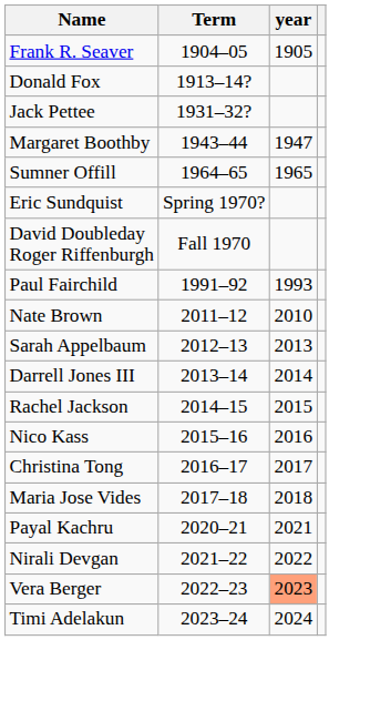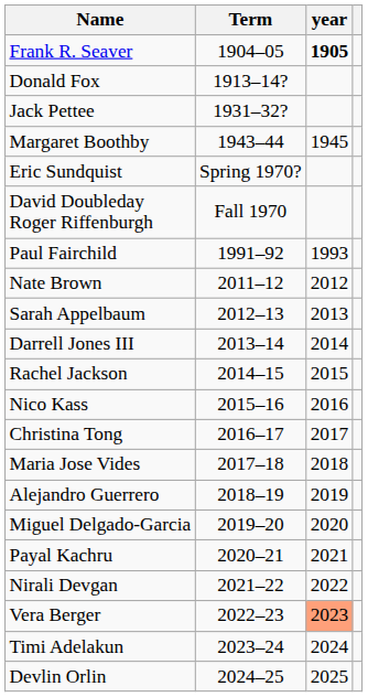 <table class="wikitable" style="text-align:center;">
 <tr>
 <th>Name</th>
 <th>Term</th>
 <th> year</th>
 <th></th>
 </tr>
 <tr>
 <td style="text-align:left;"><a href='#'>Frank R. Seaver</a></td>
 <td>1904–05</td>
-<td>1905</td>
+<td><strong>1905</strong></td>
 <td></td>
 </tr>
 <tr>
 <td style="text-align:left;">Donald Fox</td>
 <td>1913–14?</td>
 <td></td>
 <td></td>
 </tr>
 <tr>
 <td style="text-align:left;">Jack Pettee</td>
 <td>1931–32?</td>
 <td></td>
 <td></td>
 </tr>
 <tr>
 <td style="text-align:left;">Margaret Boothby</td>
 <td>1943–44</td>
-<td>1947</td>
-<td></td>
-</tr>
-<tr>
-<td style="text-align:left;">Sumner Offill</td>
-<td>1964–65</td>
-<td>1965</td>
+<td>1945</td>
 <td></td>
 </tr>
 <tr>
 <td style="text-align:left;">Eric Sundquist</td>
 <td>Spring 1970?</td>
 <td></td>
 <td></td>
 </tr>
 <tr>
 <td style="text-align:left;">David Doubleday<br>Roger Riffenburgh</td>
 <td>Fall 1970</td>
 <td></td>
 <td></td>
 </tr>
 <tr>
 <td style="text-align:left;">Paul Fairchild</td>
 <td>1991–92</td>
 <td>1993</td>
 <td></td>
 </tr>
 <tr>
 <td style="text-align:left;">Nate Brown</td>
 <td>2011–12</td>
-<td>2010</td>
+<td>2012</td>
 <td></td>
 </tr>
 <tr>
 <td style="text-align:left;">Sarah Appelbaum</td>
 <td>2012–13</td>
 <td>2013</td>
 <td></td>
 </tr>
 <tr>
 <td style="text-align:left;">Darrell Jones III</td>
 <td>2013–14</td>
 <td>2014</td>
 <td></td>
 </tr>
 <tr>
 <td style="text-align:left;">Rachel Jackson</td>
 <td>2014–15</td>
 <td>2015</td>
 <td></td>
 </tr>
 <tr>
 <td style="text-align:left;">Nico Kass</td>
 <td>2015–16</td>
 <td>2016</td>
 <td></td>
 </tr>
 <tr>
 <td style="text-align:left;">Christina Tong</td>
 <td>2016–17</td>
 <td>2017</td>
 <td></td>
 </tr>
 <tr>
 <td style="text-align:left;">Maria Jose Vides</td>
 <td>2017–18</td>
 <td>2018</td>
 <td></td>
 </tr>
 <tr>
+<td style="text-align:left;">Alejandro Guerrero</td>
+<td>2018–19</td>
+<td>2019</td>
+<td></td>
+</tr>
+<tr>
+<td style="text-align:left;">Miguel Delgado-Garcia</td>
+<td>2019–20</td>
+<td>2020</td>
+<td></td>
+</tr>
+<tr>
 <td style="text-align:left;">Payal Kachru</td>
 <td>2020–21</td>
 <td>2021</td>
 <td></td>
 </tr>
 <tr>
 <td style="text-align:left;">Nirali Devgan</td>
 <td>2021–22</td>
 <td>2022</td>
 <td></td>
 </tr>
 <tr>
 <td style="text-align:left;">Vera Berger</td>
 <td>2022–23</td>
 <td style="background: lightsalmon;">2023</td>
 <td></td>
 </tr>
 <tr>
 <td style="text-align:left;">Timi Adelakun</td>
 <td>2023–24</td>
 <td>2024</td>
 <td></td>
 </tr>
+<tr>
+<td style="text-align:left;">Devlin Orlin</td>
+<td>2024–25</td>
+<td>2025</td>
+<td></td>
+</tr>
 </table>
